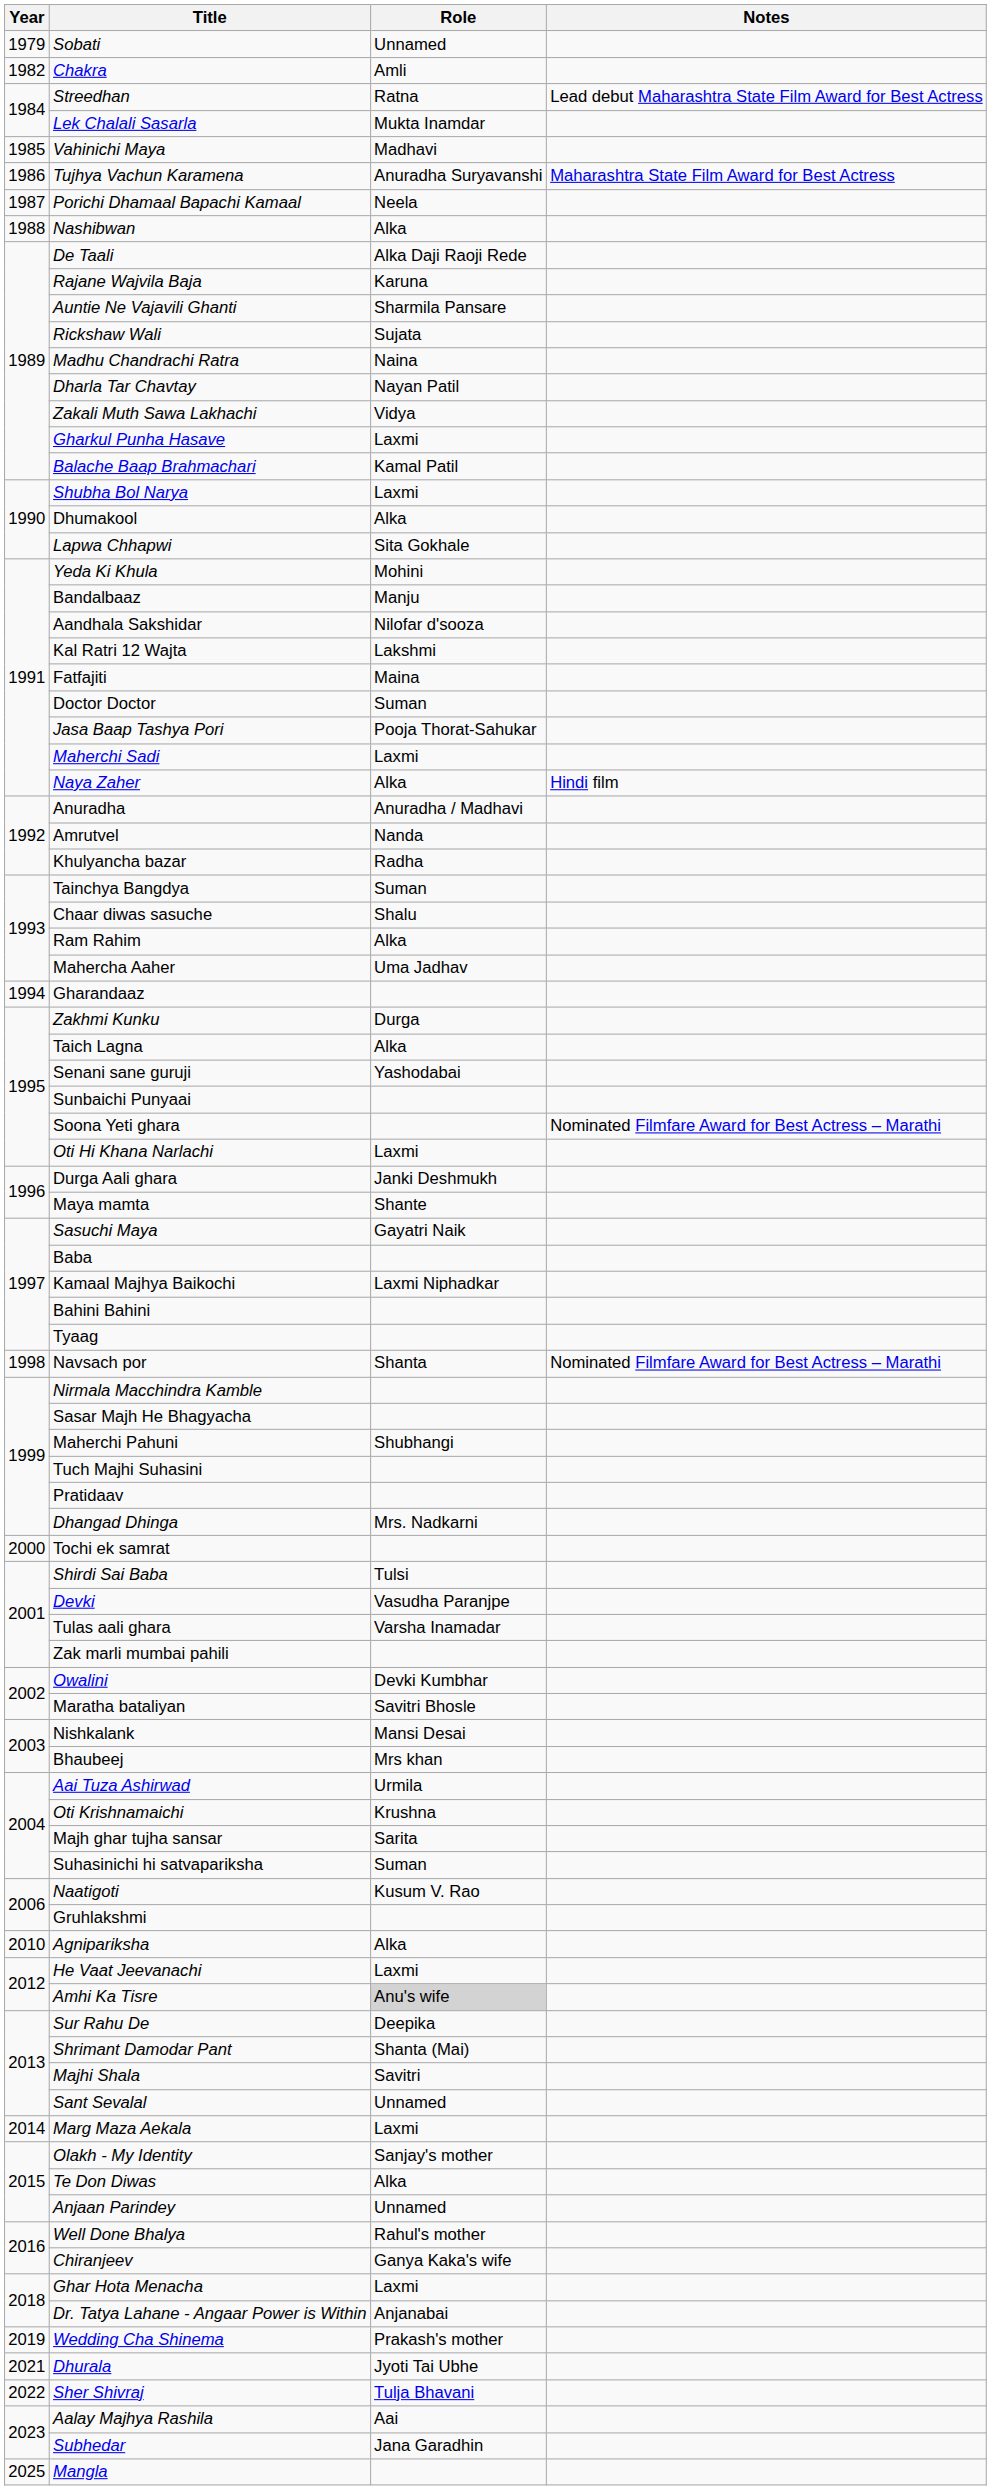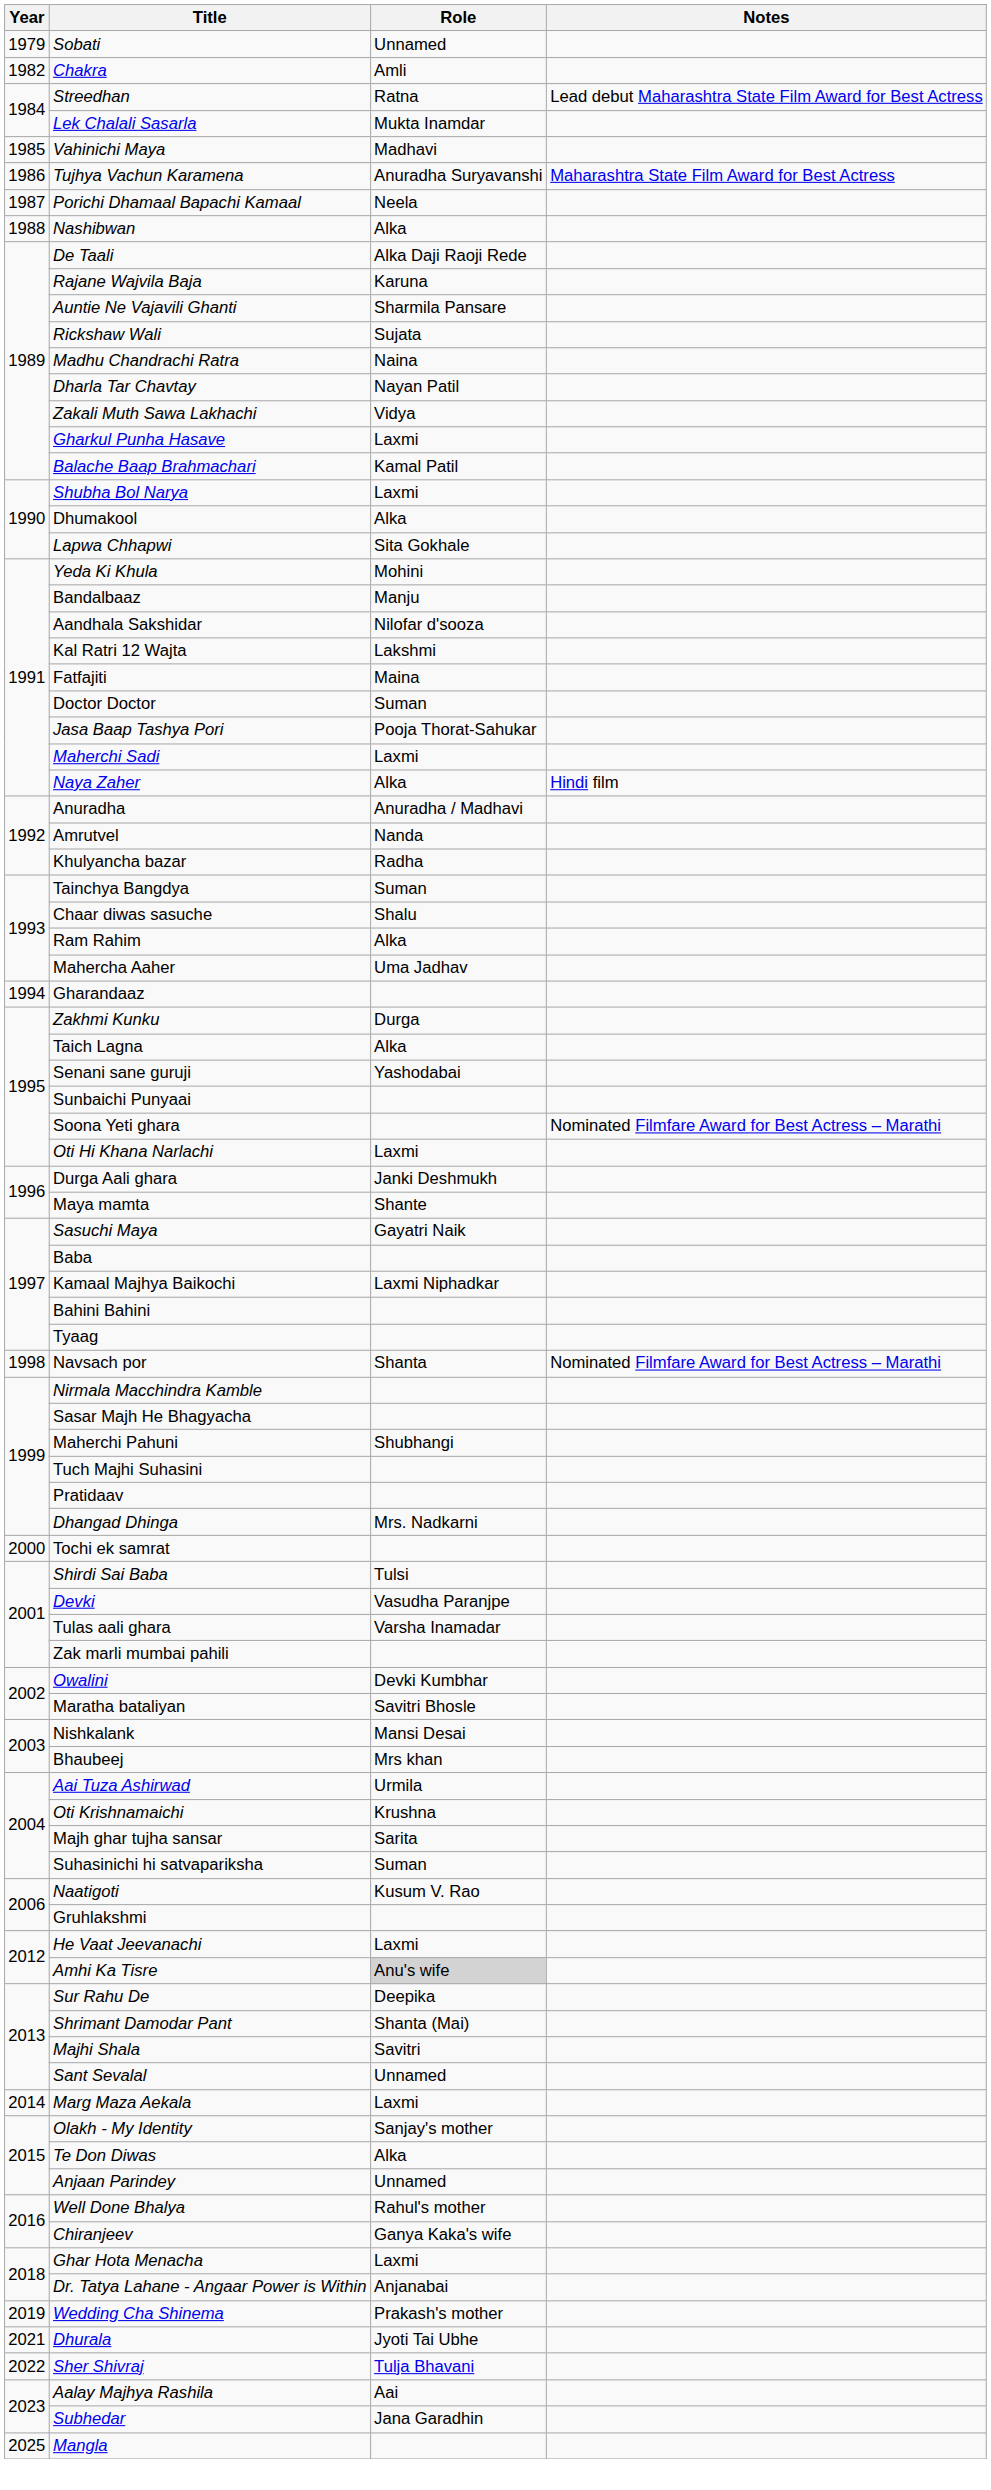 <table class="wikitable">
 <tr>
 <th>Year</th>
 <th>Title</th>
 <th>Role</th>
 <th>Notes</th>
 </tr>
 <tr>
 <td>1979</td>
 <td><em>Sobati</em></td>
 <td>Unnamed</td>
 <td></td>
 </tr>
 <tr>
 <td>1982</td>
 <td><em><a href='#'>Chakra</a></em></td>
 <td>Amli</td>
 <td></td>
 </tr>
 <tr>
 <td rowspan="2">1984</td>
 <td><em>Streedhan</em></td>
 <td>Ratna</td>
 <td>Lead debut <a href='#'>Maharashtra State Film Award for Best Actress</a></td>
 </tr>
 <tr>
 <td><em><a href='#'>Lek Chalali Sasarla</a></em></td>
 <td>Mukta Inamdar</td>
 <td></td>
 </tr>
 <tr>
 <td>1985</td>
 <td><em>Vahinichi Maya</em></td>
 <td>Madhavi</td>
 <td></td>
 </tr>
 <tr>
 <td>1986</td>
 <td><em>Tujhya Vachun Karamena</em></td>
 <td>Anuradha Suryavanshi</td>
 <td><a href='#'>Maharashtra State Film Award for Best Actress</a></td>
 </tr>
 <tr>
 <td>1987</td>
 <td><em>Porichi Dhamaal Bapachi Kamaal</em></td>
 <td>Neela</td>
 <td></td>
 </tr>
 <tr>
 <td>1988</td>
 <td><em>Nashibwan</em></td>
 <td>Alka</td>
 <td></td>
 </tr>
 <tr>
 <td rowspan="9">1989</td>
 <td><em>De Taali</em></td>
 <td>Alka Daji Raoji Rede</td>
 <td></td>
 </tr>
 <tr>
 <td><em>Rajane Wajvila Baja</em></td>
 <td>Karuna</td>
 <td></td>
 </tr>
 <tr>
 <td><em>Auntie Ne Vajavili Ghanti</em></td>
 <td>Sharmila Pansare</td>
 <td></td>
 </tr>
 <tr>
 <td><em>Rickshaw Wali</em></td>
 <td>Sujata</td>
 <td></td>
 </tr>
 <tr>
 <td><em>Madhu Chandrachi Ratra</em></td>
 <td>Naina</td>
 <td></td>
 </tr>
 <tr>
 <td><em>Dharla Tar Chavtay</em></td>
 <td>Nayan Patil</td>
 <td></td>
 </tr>
 <tr>
 <td><em>Zakali Muth Sawa Lakhachi</em></td>
 <td>Vidya</td>
 <td></td>
 </tr>
 <tr>
 <td><em><a href='#'>Gharkul Punha Hasave</a></em></td>
 <td>Laxmi</td>
 <td></td>
 </tr>
 <tr>
 <td><em><a href='#'>Balache Baap Brahmachari</a></em></td>
 <td>Kamal Patil</td>
 <td></td>
 </tr>
 <tr>
 <td rowspan="3">1990</td>
 <td><em><a href='#'>Shubha Bol Narya</a></em></td>
 <td>Laxmi</td>
 <td></td>
 </tr>
 <tr>
 <td>Dhumakool</td>
 <td>Alka</td>
 <td></td>
 </tr>
 <tr>
 <td><em>Lapwa Chhapwi</em></td>
 <td>Sita Gokhale</td>
 <td></td>
 </tr>
 <tr>
 <td rowspan="9">1991</td>
 <td><em>Yeda Ki Khula</em></td>
 <td>Mohini</td>
 <td></td>
 </tr>
 <tr>
 <td>Bandalbaaz</td>
 <td>Manju</td>
 <td></td>
 </tr>
 <tr>
 <td>Aandhala Sakshidar</td>
 <td>Nilofar d'sooza</td>
 <td></td>
 </tr>
 <tr>
 <td>Kal Ratri 12 Wajta</td>
 <td>Lakshmi</td>
 <td></td>
 </tr>
 <tr>
 <td>Fatfajiti</td>
 <td>Maina</td>
 <td></td>
 </tr>
 <tr>
 <td>Doctor Doctor</td>
 <td>Suman</td>
 <td></td>
 </tr>
 <tr>
 <td><em>Jasa Baap Tashya Pori</em></td>
 <td>Pooja Thorat-Sahukar</td>
 <td></td>
 </tr>
 <tr>
 <td><em><a href='#'>Maherchi Sadi</a></em></td>
 <td>Laxmi</td>
 <td></td>
 </tr>
 <tr>
 <td><em><a href='#'>Naya Zaher</a></em></td>
 <td>Alka</td>
 <td><a href='#'>Hindi</a> film</td>
 </tr>
 <tr>
 <td Rowspan="3">1992</td>
 <td>Anuradha</td>
 <td>Anuradha / Madhavi</td>
 <td></td>
 </tr>
 <tr>
 <td>Amrutvel</td>
 <td>Nanda</td>
 <td></td>
 </tr>
 <tr>
 <td>Khulyancha bazar</td>
 <td>Radha</td>
 <td></td>
 </tr>
 <tr>
 <td Rowspan="4">1993</td>
 <td>Tainchya Bangdya</td>
 <td>Suman</td>
 <td></td>
 </tr>
 <tr>
 <td>Chaar diwas sasuche</td>
 <td>Shalu</td>
 <td></td>
 </tr>
 <tr>
 <td>Ram Rahim</td>
 <td>Alka</td>
 <td></td>
 </tr>
 <tr>
 <td>Mahercha Aaher</td>
 <td>Uma Jadhav</td>
 <td></td>
 </tr>
 <tr>
 <td>1994</td>
 <td>Gharandaaz</td>
 <td></td>
 <td></td>
 </tr>
 <tr>
 <td rowspan="6">1995</td>
 <td><em>Zakhmi Kunku</em></td>
 <td>Durga</td>
 <td></td>
 </tr>
 <tr>
 <td>Taich Lagna</td>
 <td>Alka</td>
 <td></td>
 </tr>
 <tr>
 <td>Senani sane guruji</td>
 <td>Yashodabai</td>
 <td></td>
 </tr>
 <tr>
 <td>Sunbaichi Punyaai</td>
 <td></td>
 <td></td>
 </tr>
 <tr>
 <td>Soona Yeti ghara</td>
 <td></td>
 <td>Nominated <a href='#'>Filmfare Award for Best Actress – Marathi</a></td>
 </tr>
 <tr>
 <td><em>Oti Hi Khana Narlachi</em></td>
 <td>Laxmi</td>
 <td></td>
 </tr>
 <tr>
 <td Rowspan="2">1996</td>
 <td>Durga Aali ghara</td>
 <td>Janki Deshmukh</td>
 <td></td>
 </tr>
 <tr>
 <td>Maya mamta</td>
 <td>Shante</td>
 <td></td>
 </tr>
 <tr>
 <td Rowspan="5">1997</td>
 <td><em>Sasuchi Maya</em></td>
 <td>Gayatri Naik</td>
 <td></td>
 </tr>
 <tr>
 <td>Baba</td>
 <td></td>
 <td></td>
 </tr>
 <tr>
 <td>Kamaal Majhya Baikochi</td>
 <td>Laxmi Niphadkar</td>
 <td></td>
 </tr>
 <tr>
 <td>Bahini Bahini</td>
 <td></td>
 <td></td>
 </tr>
 <tr>
 <td>Tyaag</td>
 <td></td>
 <td></td>
 </tr>
 <tr>
 <td>1998</td>
 <td>Navsach por</td>
 <td>Shanta</td>
 <td>Nominated <a href='#'>Filmfare Award for Best Actress – Marathi</a></td>
 </tr>
 <tr>
 <td rowspan="6">1999</td>
 <td><em>Nirmala Macchindra Kamble</em></td>
 <td></td>
 <td></td>
 </tr>
 <tr>
 <td>Sasar Majh He Bhagyacha</td>
 <td></td>
 <td></td>
 </tr>
 <tr>
 <td>Maherchi Pahuni</td>
 <td>Shubhangi</td>
 <td></td>
 </tr>
 <tr>
 <td>Tuch Majhi Suhasini</td>
 <td></td>
 <td></td>
 </tr>
 <tr>
 <td>Pratidaav</td>
 <td></td>
 <td></td>
 </tr>
 <tr>
 <td><em>Dhangad Dhinga</em></td>
 <td>Mrs. Nadkarni</td>
 <td></td>
 </tr>
 <tr>
 <td>2000</td>
 <td>Tochi ek samrat</td>
 <td></td>
 <td></td>
 </tr>
 <tr>
 <td rowspan="4">2001</td>
 <td><em>Shirdi Sai Baba</em></td>
 <td>Tulsi</td>
 <td></td>
 </tr>
 <tr>
 <td><em><a href='#'>Devki</a></em></td>
 <td>Vasudha Paranjpe</td>
 <td></td>
 </tr>
 <tr>
 <td>Tulas aali ghara</td>
 <td>Varsha Inamadar</td>
 <td></td>
 </tr>
 <tr>
 <td>Zak marli mumbai pahili</td>
 <td></td>
 <td></td>
 </tr>
 <tr>
 <td Rowspan="2">2002</td>
 <td><em><a href='#'>Owalini</a></em></td>
 <td>Devki Kumbhar</td>
 <td></td>
 </tr>
 <tr>
 <td>Maratha bataliyan</td>
 <td>Savitri Bhosle</td>
 <td></td>
 </tr>
 <tr>
 <td Rowspan="2">2003</td>
 <td>Nishkalank</td>
 <td>Mansi Desai</td>
 <td></td>
 </tr>
 <tr>
 <td>Bhaubeej</td>
 <td>Mrs khan</td>
 <td></td>
 </tr>
 <tr>
 <td rowspan="4">2004</td>
 <td><em><a href='#'>Aai Tuza Ashirwad</a></em></td>
 <td>Urmila</td>
 <td></td>
 </tr>
 <tr>
 <td><em>Oti Krishnamaichi</em></td>
 <td>Krushna</td>
 <td></td>
 </tr>
 <tr>
 <td>Majh ghar tujha sansar</td>
 <td>Sarita</td>
 <td></td>
 </tr>
 <tr>
 <td>Suhasinichi hi satvapariksha</td>
 <td>Suman</td>
 <td></td>
 </tr>
 <tr>
 <td Rowspan="2">2006</td>
 <td><em>Naatigoti</em></td>
 <td>Kusum V. Rao</td>
 <td></td>
 </tr>
 <tr>
 <td>Gruhlakshmi</td>
 <td></td>
 <td></td>
 </tr>
 <tr>
-<td>2010</td>
-<td><em>Agnipariksha</em></td>
-<td>Alka</td>
-<td></td>
-</tr>
-<tr>
 <td rowspan="2">2012</td>
 <td><em>He Vaat Jeevanachi</em></td>
 <td>Laxmi</td>
 <td></td>
 </tr>
 <tr>
 <td><em>Amhi Ka Tisre</em></td>
 <td style="background: lightgrey;">Anu's wife</td>
 <td></td>
 </tr>
 <tr>
 <td rowspan="4">2013</td>
 <td><em>Sur Rahu De</em></td>
 <td>Deepika</td>
 <td></td>
 </tr>
 <tr>
 <td><em>Shrimant Damodar Pant</em></td>
 <td>Shanta (Mai)</td>
 <td></td>
 </tr>
 <tr>
 <td><em>Majhi Shala</em></td>
 <td>Savitri</td>
 <td></td>
 </tr>
 <tr>
 <td><em>Sant Sevalal</em></td>
 <td>Unnamed</td>
 <td></td>
 </tr>
 <tr>
 <td>2014</td>
 <td><em>Marg Maza Aekala</em></td>
 <td>Laxmi</td>
 <td></td>
 </tr>
 <tr>
 <td rowspan="3">2015</td>
 <td><em>Olakh - My Identity</em></td>
 <td>Sanjay's mother</td>
 <td></td>
 </tr>
 <tr>
 <td><em>Te Don Diwas</em></td>
 <td>Alka</td>
 <td></td>
 </tr>
 <tr>
 <td><em>Anjaan Parindey</em></td>
 <td>Unnamed</td>
 <td></td>
 </tr>
 <tr>
 <td rowspan="2">2016</td>
 <td><em>Well Done Bhalya</em></td>
 <td>Rahul's mother</td>
 <td></td>
 </tr>
 <tr>
 <td><em>Chiranjeev</em></td>
 <td>Ganya Kaka's wife</td>
 <td></td>
 </tr>
 <tr>
 <td rowspan="2">2018</td>
 <td><em>Ghar Hota Menacha</em></td>
 <td>Laxmi</td>
 <td></td>
 </tr>
 <tr>
 <td><em>Dr. Tatya Lahane - Angaar Power is Within</em></td>
 <td>Anjanabai</td>
 <td></td>
 </tr>
 <tr>
 <td>2019</td>
 <td><em><a href='#'>Wedding Cha Shinema</a></em></td>
 <td>Prakash's mother</td>
 <td></td>
 </tr>
 <tr>
 <td>2021</td>
 <td><em><a href='#'>Dhurala</a></em></td>
 <td>Jyoti Tai Ubhe</td>
 <td></td>
 </tr>
 <tr>
 <td>2022</td>
 <td><em><a href='#'>Sher Shivraj</a></em></td>
 <td><a href='#'>Tulja Bhavani</a></td>
 <td></td>
 </tr>
 <tr>
 <td rowspan="2">2023</td>
 <td><em>Aalay Majhya Rashila</em></td>
 <td>Aai</td>
 <td></td>
 </tr>
 <tr>
 <td><em><a href='#'>Subhedar</a></em></td>
 <td>Jana Garadhin</td>
 <td></td>
 </tr>
 <tr>
 <td>2025</td>
 <td><em><a href='#'>Mangla</a></em></td>
 <td></td>
 <td></td>
 </tr>
 </table>
